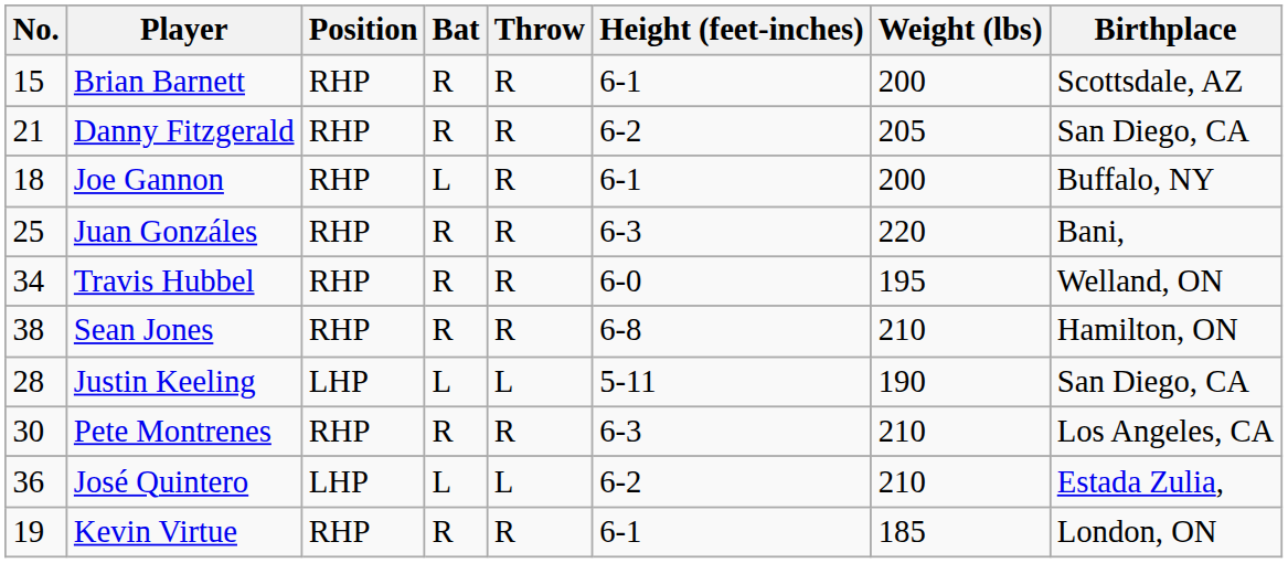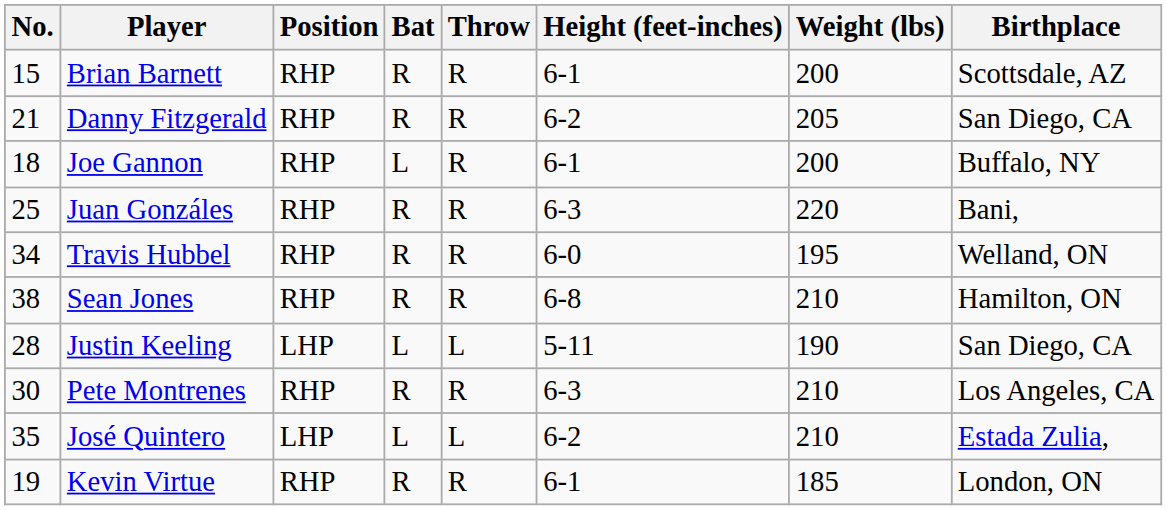 <table class="wikitable">
 <tr valign="top">
 <th>No.</th>
 <th>Player</th>
 <th>Position</th>
 <th>Bat</th>
 <th>Throw</th>
 <th>Height (feet-inches)</th>
 <th>Weight (lbs)</th>
 <th>Birthplace</th>
 </tr>
 <tr>
 <td>15</td>
 <td><a href='#'>Brian Barnett</a></td>
 <td>RHP</td>
 <td>R</td>
 <td>R</td>
 <td>6-1</td>
 <td>200</td>
 <td>Scottsdale, AZ </td>
 </tr>
 <tr>
 <td>21</td>
 <td><a href='#'>Danny Fitzgerald</a></td>
 <td>RHP</td>
 <td>R</td>
 <td>R</td>
 <td>6-2</td>
 <td>205</td>
 <td>San Diego, CA </td>
 </tr>
 <tr>
 <td>18</td>
 <td><a href='#'>Joe Gannon</a></td>
 <td>RHP</td>
 <td>L</td>
 <td>R</td>
 <td>6-1</td>
 <td>200</td>
 <td>Buffalo, NY </td>
 </tr>
 <tr>
 <td>25</td>
 <td><a href='#'>Juan Gonzáles</a></td>
 <td>RHP</td>
 <td>R</td>
 <td>R</td>
 <td>6-3</td>
 <td>220</td>
 <td>Bani, </td>
 </tr>
 <tr>
 <td>34</td>
 <td><a href='#'>Travis Hubbel</a></td>
 <td>RHP</td>
 <td>R</td>
 <td>R</td>
 <td>6-0</td>
 <td>195</td>
 <td>Welland, ON </td>
 </tr>
 <tr>
 <td>38</td>
 <td><a href='#'>Sean Jones</a></td>
 <td>RHP</td>
 <td>R</td>
 <td>R</td>
 <td>6-8</td>
 <td>210</td>
 <td>Hamilton, ON </td>
 </tr>
 <tr>
 <td>28</td>
 <td><a href='#'>Justin Keeling</a></td>
 <td>LHP</td>
 <td>L</td>
 <td>L</td>
 <td>5-11</td>
 <td>190</td>
 <td>San Diego, CA </td>
 </tr>
 <tr>
 <td>30</td>
 <td><a href='#'>Pete Montrenes</a></td>
 <td>RHP</td>
 <td>R</td>
 <td>R</td>
 <td>6-3</td>
 <td>210</td>
 <td>Los Angeles, CA </td>
 </tr>
 <tr>
-<td>36</td>
+<td>35</td>
 <td><a href='#'>José Quintero</a></td>
 <td>LHP</td>
 <td>L</td>
 <td>L</td>
 <td>6-2</td>
 <td>210</td>
 <td><a href='#'>Estada Zulia</a>, </td>
 </tr>
 <tr>
 <td>19</td>
 <td><a href='#'>Kevin Virtue</a></td>
 <td>RHP</td>
 <td>R</td>
 <td>R</td>
 <td>6-1</td>
 <td>185</td>
 <td>London, ON </td>
 </tr>
 </table>
